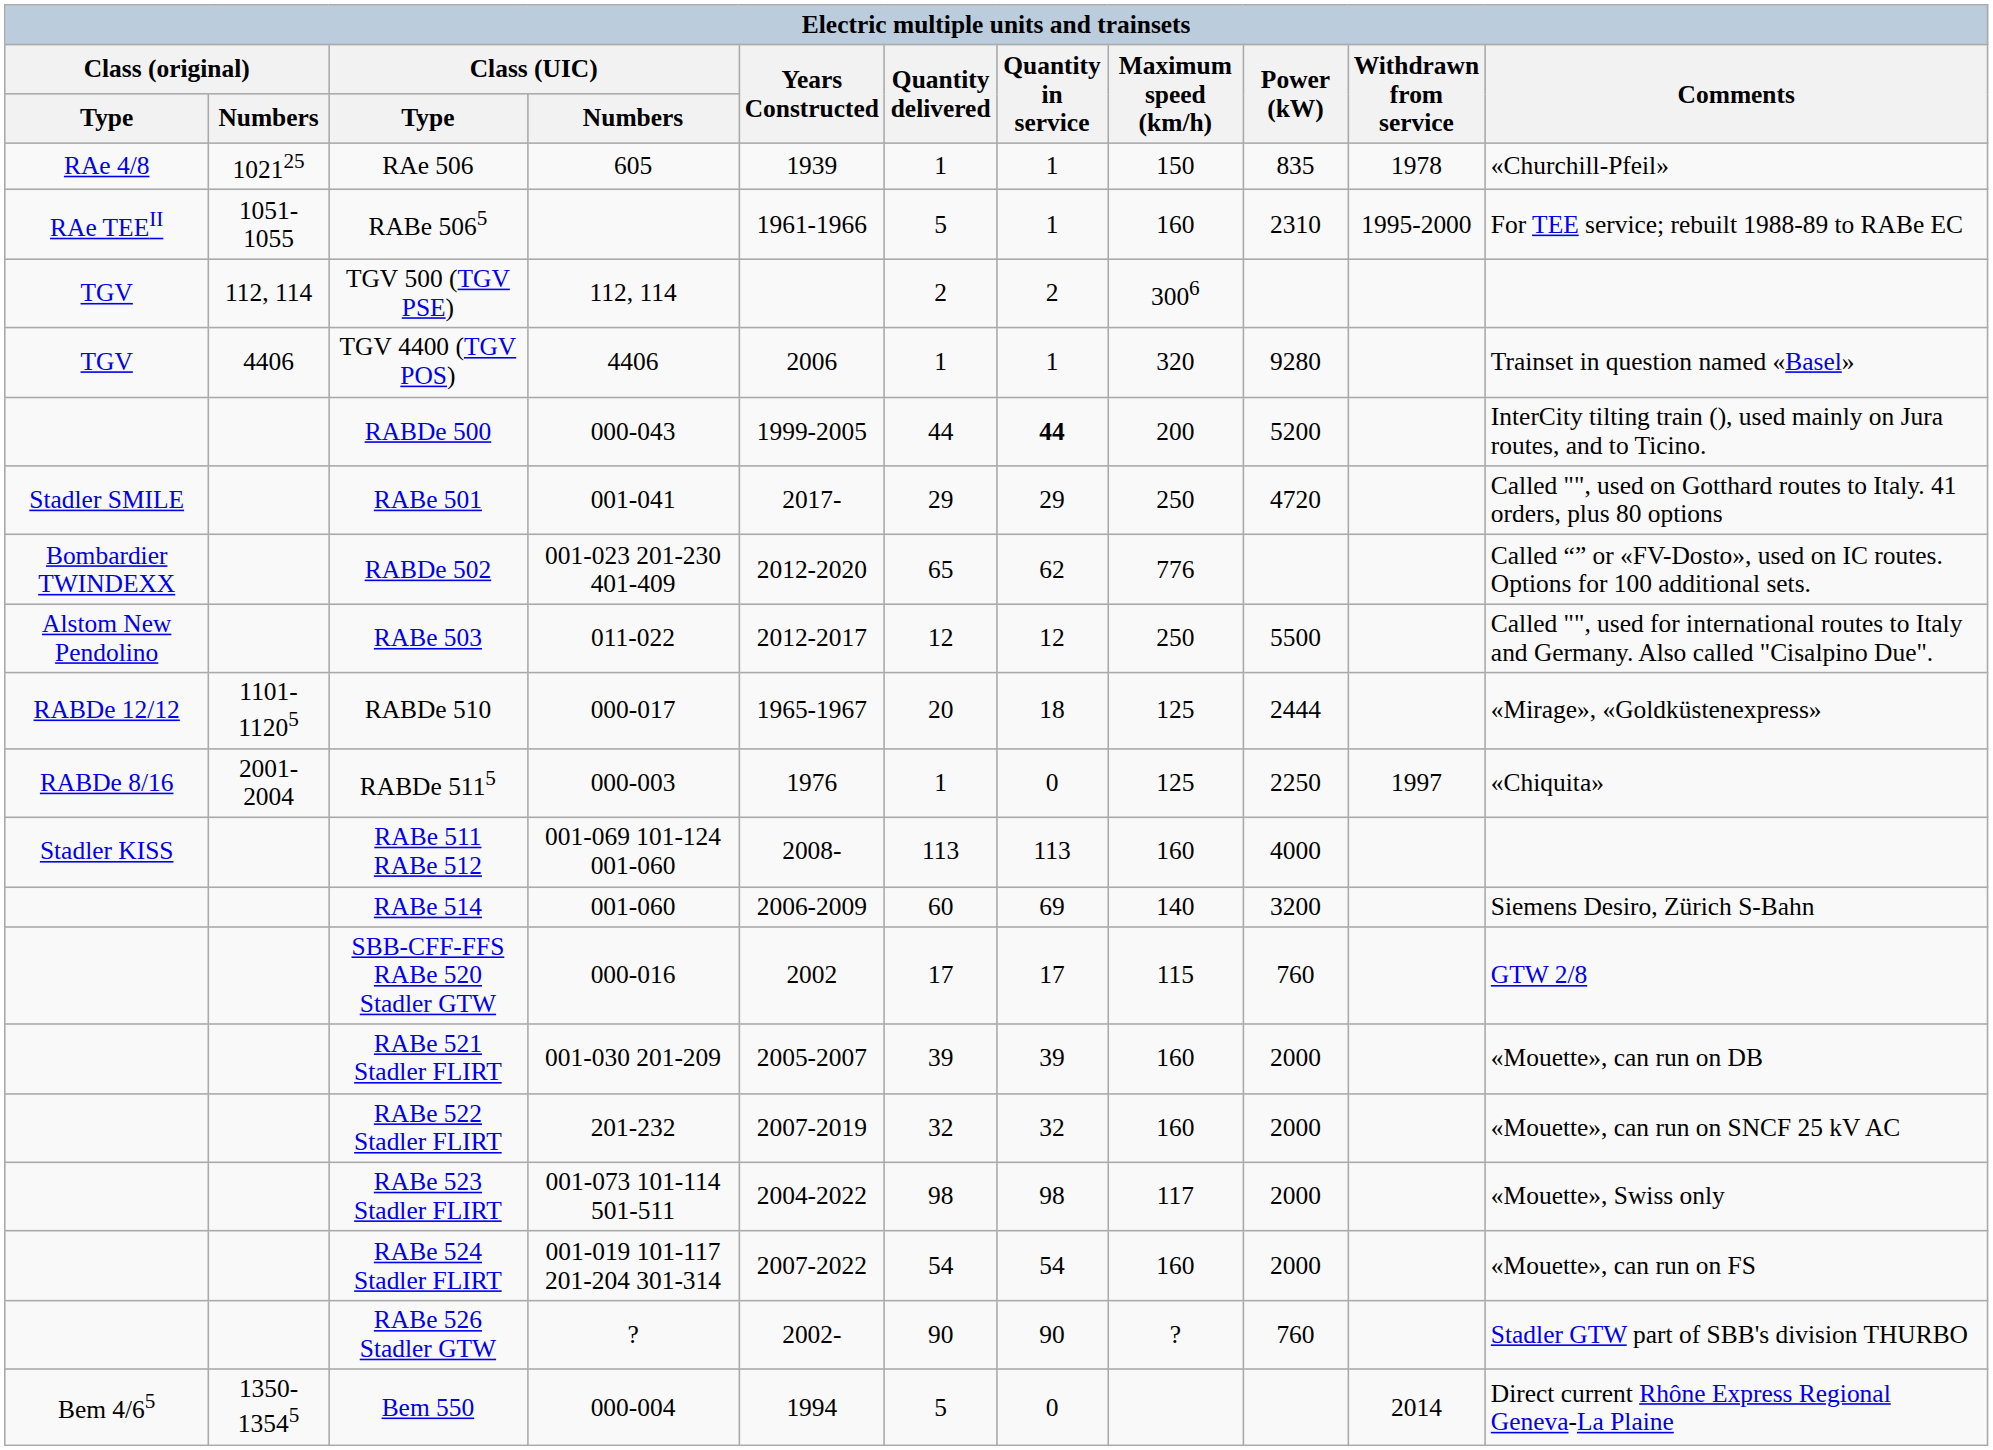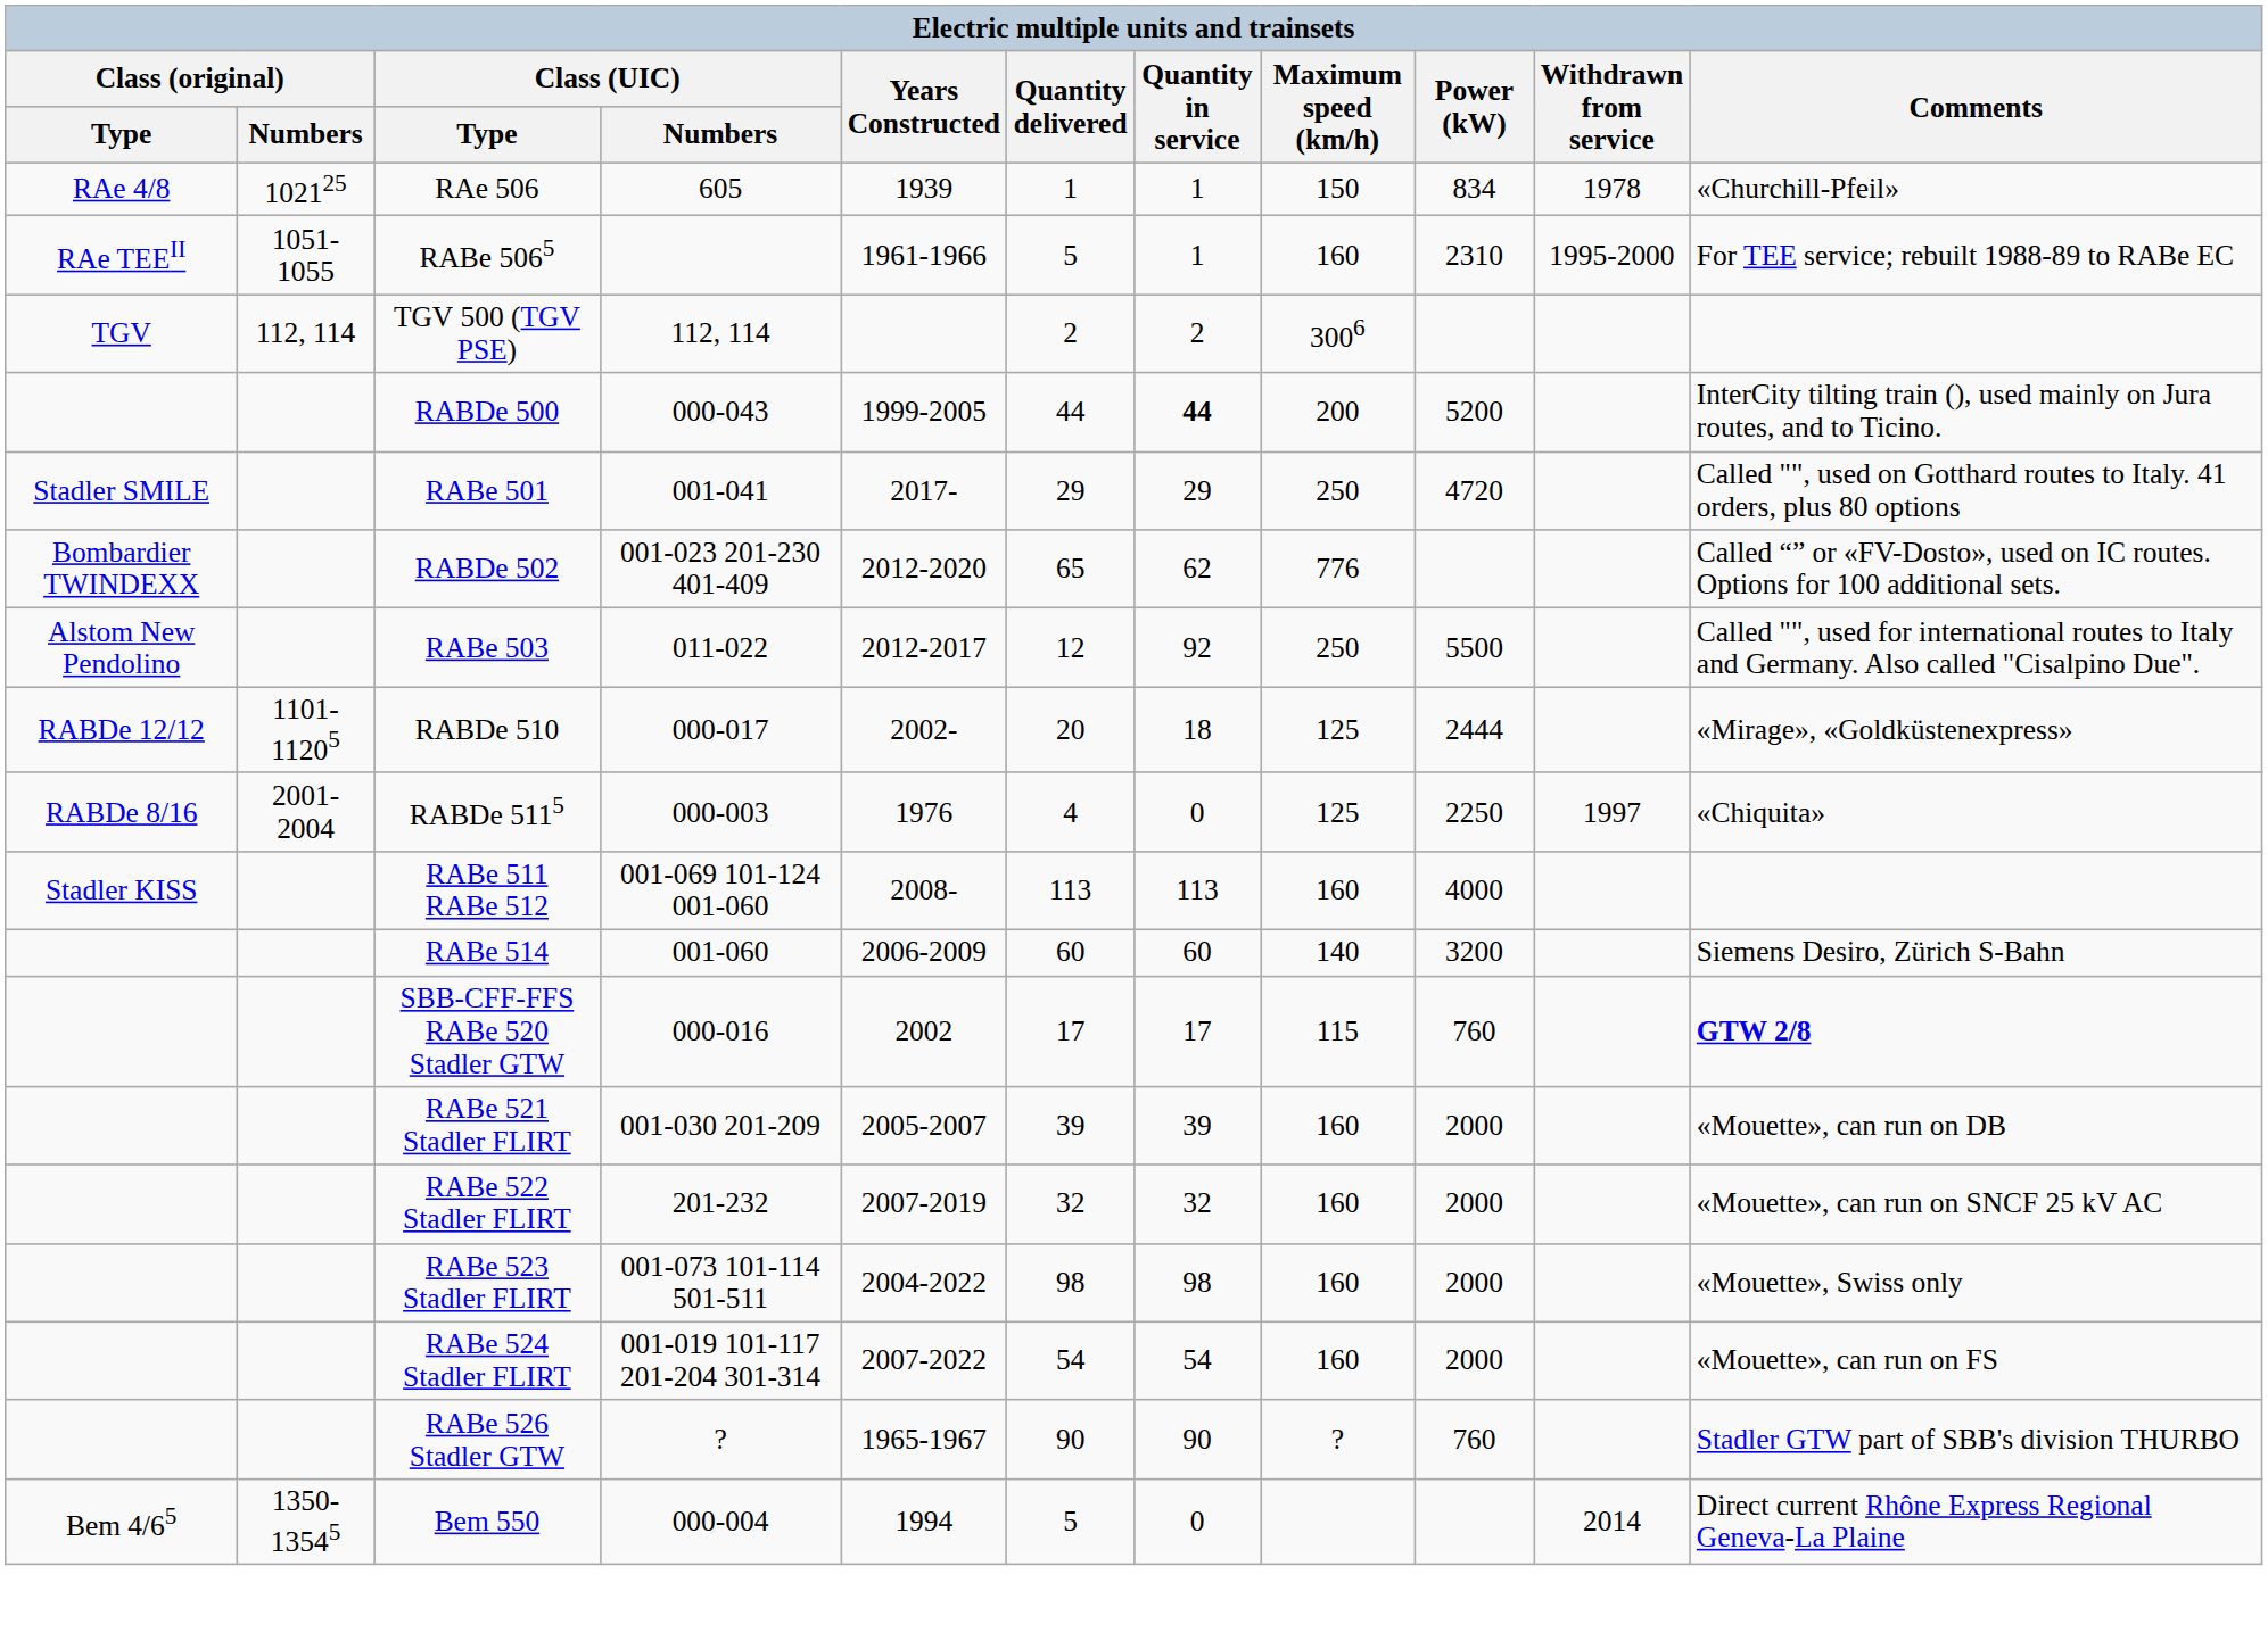 <table class="wikitable sortable" style=text-align:center>
 <tr>
 <th colspan = "11"  style="background:#BBCCDD">Electric multiple units and trainsets</th>
 </tr>
 <tr>
 <th colspan = "2">Class (original)</th>
 <th colspan = "2">Class (UIC)</th>
 <th rowspan = "2">Years<br>Constructed</th>
 <th rowspan = "2">Quantity<br>delivered</th>
 <th rowspan = "2">Quantity<br>in service</th>
 <th rowspan = "2">Maximum<br>speed (km/h)</th>
 <th rowspan = "2">Power (kW)</th>
 <th rowspan = "2">Withdrawn<br>from<br>service</th>
 <th rowspan = "2">Comments</th>
 </tr>
 <tr>
 <th>Type</th>
 <th>Numbers</th>
 <th>Type</th>
 <th>Numbers</th>
 </tr>
 <tr>
 <td><a href='#'>RAe 4/8</a></td>
 <td>1021<sup>25</sup></td>
 <td>RAe 506</td>
 <td>605</td>
 <td>1939</td>
 <td>1</td>
 <td>1</td>
 <td>150</td>
-<td>835</td>
+<td>834</td>
 <td>1978</td>
 <td align=left>«Churchill-Pfeil»</td>
 </tr>
 <tr ---->
 <td><a href='#'>RAe TEE<sup>II</sup></a></td>
 <td>1051-1055</td>
 <td>RABe 506<sup>5</sup></td>
 <td></td>
 <td>1961-1966</td>
 <td>5</td>
 <td>1</td>
 <td>160</td>
 <td>2310</td>
 <td>1995-2000</td>
 <td align=left>For <a href='#'>TEE</a> service; rebuilt 1988-89 to RABe EC</td>
 </tr>
 <tr ---->
 <td><a href='#'>TGV</a></td>
 <td>112, 114</td>
 <td>TGV 500 (<a href='#'>TGV PSE</a>)</td>
 <td>112, 114</td>
 <td></td>
 <td>2</td>
 <td>2</td>
 <td>300<sup>6</sup></td>
 <td></td>
 <td></td>
 <td align=left></td>
-</tr>
-<tr ---->
-<td><a href='#'>TGV</a></td>
-<td>4406</td>
-<td>TGV 4400 (<a href='#'>TGV POS</a>)</td>
-<td>4406</td>
-<td>2006</td>
-<td>1</td>
-<td>1</td>
-<td>320</td>
-<td>9280</td>
-<td></td>
-<td align=left>Trainset in question named «<a href='#'>Basel</a>»</td>
 </tr>
 <tr ---->
 <td></td>
 <td></td>
 <td><a href='#'>RABDe 500</a></td>
 <td>000-043</td>
 <td>1999-2005</td>
 <td>44</td>
 <td><strong>44</strong></td>
 <td>200</td>
 <td>5200</td>
 <td></td>
 <td align=left>InterCity tilting train (), used mainly on Jura routes, and to Ticino.</td>
 </tr>
 <tr ---->
 <td><a href='#'>Stadler SMILE</a></td>
 <td></td>
 <td><a href='#'>RABe 501</a></td>
 <td>001-041</td>
 <td>2017-</td>
 <td>29</td>
 <td>29</td>
 <td>250</td>
 <td>4720</td>
 <td></td>
 <td align=left>Called "", used on Gotthard routes to Italy. 41 orders, plus 80 options</td>
 </tr>
 <tr ---->
 <td><a href='#'>Bombardier TWINDEXX</a></td>
 <td></td>
 <td><a href='#'>RABDe 502</a></td>
 <td>001-023 201-230 401-409</td>
 <td>2012-2020</td>
 <td>65</td>
 <td>62</td>
 <td>776</td>
 <td></td>
 <td></td>
 <td align=left>Called “” or «FV-Dosto», used on IC routes. Options for 100 additional sets.</td>
 </tr>
 <tr ---->
 <td><a href='#'>Alstom New Pendolino</a></td>
 <td></td>
 <td><a href='#'>RABe 503</a></td>
 <td>011-022</td>
 <td>2012-2017</td>
 <td>12</td>
-<td>12</td>
+<td>92</td>
 <td>250</td>
 <td>5500</td>
 <td></td>
 <td align=left>Called "", used for international routes to Italy and Germany. Also called "Cisalpino Due".</td>
 </tr>
 <tr ---->
 <td><a href='#'>RABDe 12/12</a></td>
 <td>1101-1120<sup>5</sup></td>
 <td>RABDe 510</td>
 <td>000-017</td>
-<td>1965-1967</td>
+<td>2002-</td>
 <td>20</td>
 <td>18</td>
 <td>125</td>
 <td>2444</td>
 <td></td>
 <td align=left>«Mirage», «Goldküstenexpress»</td>
 </tr>
 <tr ---->
 <td><a href='#'>RABDe 8/16</a></td>
 <td>2001-2004</td>
 <td>RABDe 511<sup>5</sup></td>
 <td>000-003</td>
 <td>1976</td>
-<td>1</td>
+<td>4</td>
 <td>0</td>
 <td>125</td>
 <td>2250</td>
 <td>1997</td>
 <td align=left>«Chiquita»</td>
 </tr>
 <tr>
 <td><a href='#'>Stadler KISS</a></td>
 <td></td>
 <td><a href='#'>RABe 511</a><br><a href='#'>RABe 512</a></td>
 <td>001-069 101-124 001-060</td>
 <td>2008-</td>
 <td>113</td>
 <td>113</td>
 <td>160</td>
 <td>4000</td>
 <td></td>
 <td></td>
 </tr>
 <tr ---->
 <td></td>
 <td></td>
 <td><a href='#'>RABe 514</a></td>
 <td>001-060</td>
 <td>2006-2009</td>
 <td>60</td>
-<td>69</td>
+<td>60</td>
 <td>140</td>
 <td>3200</td>
 <td></td>
 <td align=left>Siemens Desiro, Zürich S-Bahn</td>
 </tr>
 <tr ---->
 <td></td>
 <td></td>
 <td><a href='#'>SBB-CFF-FFS RABe 520</a><br><a href='#'>Stadler GTW</a></td>
 <td>000-016</td>
 <td>2002</td>
 <td>17</td>
 <td>17</td>
 <td>115</td>
 <td>760</td>
 <td></td>
-<td align=left><a href='#'>GTW 2/8</a></td>
+<td align=left><strong><a href='#'>GTW 2/8</a></strong></td>
 </tr>
 <tr ---->
 <td></td>
 <td></td>
 <td><a href='#'>RABe 521</a><br><a href='#'>Stadler FLIRT</a></td>
 <td>001-030 201-209</td>
 <td>2005-2007</td>
 <td>39</td>
 <td>39</td>
 <td>160</td>
 <td>2000</td>
 <td></td>
 <td align=left>«Mouette», can run on DB</td>
 </tr>
 <tr ---->
 <td></td>
 <td></td>
 <td><a href='#'>RABe 522</a><br><a href='#'>Stadler FLIRT</a></td>
 <td>201-232</td>
 <td>2007-2019</td>
 <td>32</td>
 <td>32</td>
 <td>160</td>
 <td>2000</td>
 <td></td>
 <td align=left>«Mouette», can run on SNCF 25 kV AC</td>
 </tr>
 <tr ---->
 <td></td>
 <td></td>
 <td><a href='#'>RABe 523</a><br><a href='#'>Stadler FLIRT</a></td>
 <td>001-073 101-114 501-511</td>
 <td>2004-2022</td>
 <td>98</td>
 <td>98</td>
-<td>117</td>
+<td>160</td>
 <td>2000</td>
 <td></td>
 <td align=left>«Mouette», Swiss only</td>
 </tr>
 <tr ---->
 <td></td>
 <td></td>
 <td><a href='#'>RABe 524</a><br><a href='#'>Stadler FLIRT</a></td>
 <td>001-019 101-117 201-204 301-314</td>
 <td>2007-2022</td>
 <td>54</td>
 <td>54</td>
 <td>160</td>
 <td>2000</td>
 <td></td>
 <td align=left>«Mouette», can run on FS</td>
 </tr>
 <tr ---->
 <td></td>
 <td></td>
 <td><a href='#'>RABe 526</a><br><a href='#'>Stadler GTW</a></td>
 <td>?</td>
-<td>2002-</td>
+<td>1965-1967</td>
 <td>90</td>
 <td>90</td>
 <td>?</td>
 <td>760</td>
 <td></td>
 <td align=left><a href='#'>Stadler GTW</a> part of SBB's division THURBO</td>
 </tr>
 <tr ---->
 <td>Bem 4/6<sup>5</sup></td>
 <td>1350-1354<sup>5</sup></td>
 <td><a href='#'>Bem 550</a></td>
 <td>000-004</td>
 <td>1994</td>
 <td>5</td>
 <td>0</td>
 <td></td>
 <td></td>
 <td>2014</td>
 <td align=left>Direct current <a href='#'>Rhône Express Regional</a> <a href='#'>Geneva</a>-<a href='#'>La Plaine</a></td>
 </tr>
 </table>
